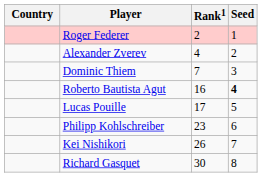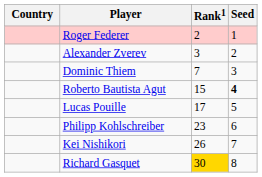 <table class="wikitable" border="1">
 <tr>
 <th width="70">Country</th>
 <th width="175">Player</th>
 <th>Rank<sup>1</sup></th>
 <th>Seed</th>
 </tr>
 <tr style="background:#fcc;">
 <td></td>
 <td><a href='#'>Roger Federer</a></td>
 <td>2</td>
 <td>1</td>
 </tr>
 <tr>
 <td></td>
 <td><a href='#'>Alexander Zverev</a></td>
-<td>4</td>
+<td>3</td>
 <td>2</td>
 </tr>
 <tr>
 <td></td>
 <td><a href='#'>Dominic Thiem</a></td>
 <td>7</td>
 <td>3</td>
 </tr>
 <tr>
 <td></td>
 <td><a href='#'>Roberto Bautista Agut</a></td>
-<td>16</td>
+<td>15</td>
 <td><strong>4</strong></td>
 </tr>
 <tr>
 <td></td>
 <td><a href='#'>Lucas Pouille</a></td>
 <td>17</td>
 <td>5</td>
 </tr>
 <tr>
 <td></td>
 <td><a href='#'>Philipp Kohlschreiber</a></td>
 <td>23</td>
 <td>6</td>
 </tr>
 <tr>
 <td></td>
 <td><a href='#'>Kei Nishikori</a></td>
 <td>26</td>
 <td>7</td>
 </tr>
 <tr>
 <td></td>
 <td><a href='#'>Richard Gasquet</a></td>
-<td>30</td>
+<td style="background: gold;">30</td>
 <td>8</td>
 </tr>
 </table>
